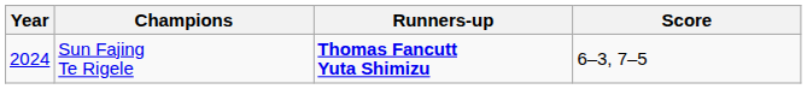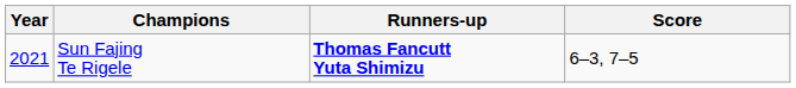 <table class="wikitable" style="font-size:90%">
 <tr>
 <th>Year</th>
 <th width="200">Champions</th>
 <th width="200">Runners-up</th>
 <th width="175">Score</th>
 </tr>
 <tr>
-<td><a href='#'>2024</a></td>
+<td><a href='#'>2021</a></td>
 <td> <a href='#'>Sun Fajing</a><br> <a href='#'>Te Rigele</a></td>
 <td><strong> <a href='#'>Thomas Fancutt</a><br> <a href='#'>Yuta Shimizu</a></strong></td>
 <td>6–3, 7–5</td>
 </tr>
 </table>
